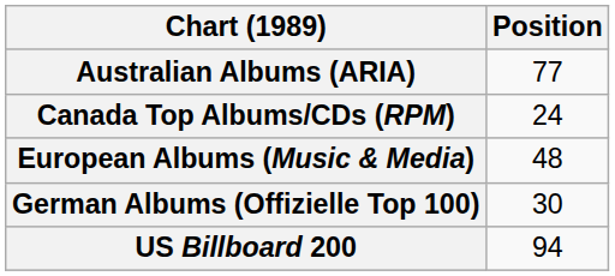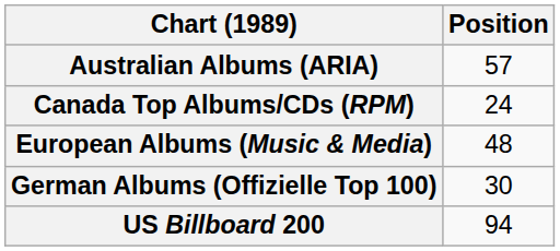 <table class="wikitable sortable plainrowheaders" style="text-align:center">
 <tr>
 <th scope="col">Chart (1989)</th>
 <th scope="col">Position</th>
 </tr>
 <tr>
 <th scope="row">Australian Albums (ARIA)</th>
-<td>77</td>
+<td>57</td>
 </tr>
 <tr>
 <th scope="row">Canada Top Albums/CDs (<em>RPM</em>)</th>
 <td>24</td>
 </tr>
 <tr>
 <th scope="row">European Albums (<em>Music & Media</em>)</th>
 <td>48</td>
 </tr>
 <tr>
 <th scope="row">German Albums (Offizielle Top 100)</th>
 <td>30</td>
 </tr>
 <tr>
 <th scope="row">US <em>Billboard</em> 200</th>
 <td>94</td>
 </tr>
 </table>
